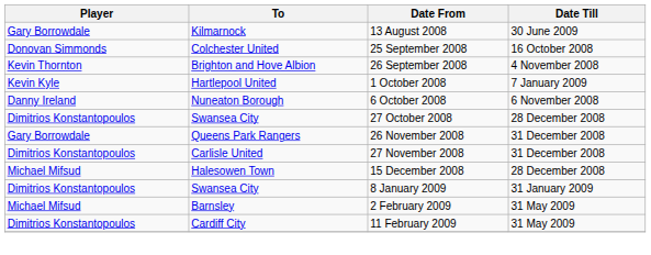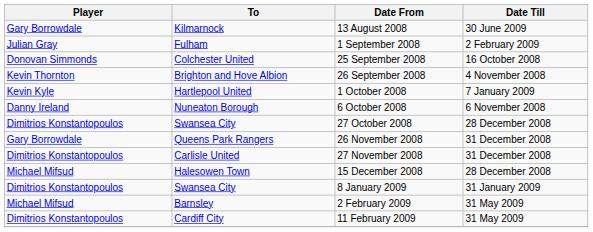 <table class="wikitable sortable" style="text-align:center; font-size:95%;width:70%; text-align:left">
 <tr>
 <th><strong>Player</strong></th>
 <th><strong>To</strong></th>
 <th><strong>Date From</strong></th>
 <th><strong>Date Till</strong></th>
 </tr>
 <tr --->
 <td> <a href='#'>Gary Borrowdale</a></td>
 <td><a href='#'>Kilmarnock</a></td>
 <td>13 August 2008</td>
 <td>30 June 2009</td>
+</tr>
+<tr --->
+<td> <a href='#'>Julian Gray</a></td>
+<td><a href='#'>Fulham</a></td>
+<td>1 September 2008</td>
+<td>2 February 2009</td>
 </tr>
 <tr --->
 <td> <a href='#'>Donovan Simmonds</a></td>
 <td><a href='#'>Colchester United</a></td>
 <td>25 September 2008</td>
 <td>16 October 2008</td>
 </tr>
 <tr --->
 <td> <a href='#'>Kevin Thornton</a></td>
 <td><a href='#'>Brighton and Hove Albion</a></td>
 <td>26 September 2008</td>
 <td>4 November 2008</td>
 </tr>
 <tr --->
 <td> <a href='#'>Kevin Kyle</a></td>
 <td><a href='#'>Hartlepool United</a></td>
 <td>1 October 2008</td>
 <td>7 January 2009</td>
 </tr>
 <tr --->
 <td> <a href='#'>Danny Ireland</a></td>
 <td><a href='#'>Nuneaton Borough</a></td>
 <td>6 October 2008</td>
 <td>6 November 2008</td>
 </tr>
 <tr --->
 <td> <a href='#'>Dimitrios Konstantopoulos</a></td>
 <td><a href='#'>Swansea City</a></td>
 <td>27 October 2008</td>
 <td>28 December 2008</td>
 </tr>
 <tr --->
 <td> <a href='#'>Gary Borrowdale</a></td>
 <td><a href='#'>Queens Park Rangers</a></td>
 <td>26 November 2008</td>
 <td>31 December 2008</td>
 </tr>
 <tr --->
 <td> <a href='#'>Dimitrios Konstantopoulos</a></td>
 <td><a href='#'>Carlisle United</a></td>
 <td>27 November 2008</td>
 <td>31 December 2008</td>
 </tr>
 <tr --->
 <td> <a href='#'>Michael Mifsud</a></td>
 <td><a href='#'>Halesowen Town</a></td>
 <td>15 December 2008</td>
 <td>28 December 2008</td>
 </tr>
 <tr --->
 <td> <a href='#'>Dimitrios Konstantopoulos</a></td>
 <td><a href='#'>Swansea City</a></td>
 <td>8 January 2009</td>
 <td>31 January 2009</td>
 </tr>
 <tr --->
 <td> <a href='#'>Michael Mifsud</a></td>
 <td><a href='#'>Barnsley</a></td>
 <td>2 February 2009</td>
 <td>31 May 2009</td>
 </tr>
 <tr --->
 <td> <a href='#'>Dimitrios Konstantopoulos</a></td>
 <td><a href='#'>Cardiff City</a></td>
 <td>11 February 2009</td>
 <td>31 May 2009</td>
 </tr>
 <tr --->
 </tr>
 </table>
